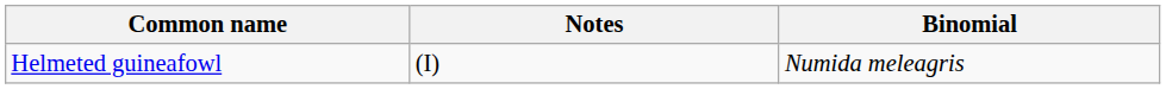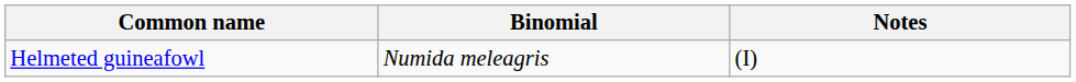 <table style="width:60%;" class="wikitable">
 <tr>
 <th width=35%>Common name</th>
+<th width=33%>Binomial</th>
 <th width=32%>Notes</th>
-<th width=33%>Binomial</th>
 </tr>
 <tr>
 <td><a href='#'>Helmeted guineafowl</a></td>
+<td><em>Numida meleagris</em></td>
 <td>(I)</td>
-<td><em>Numida meleagris</em></td>
 </tr>
 </table>
